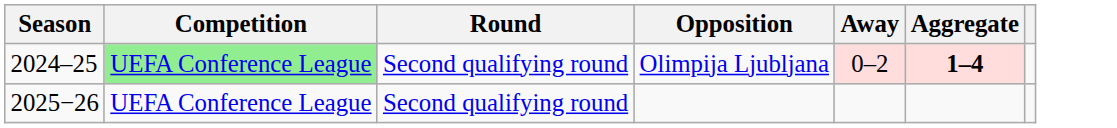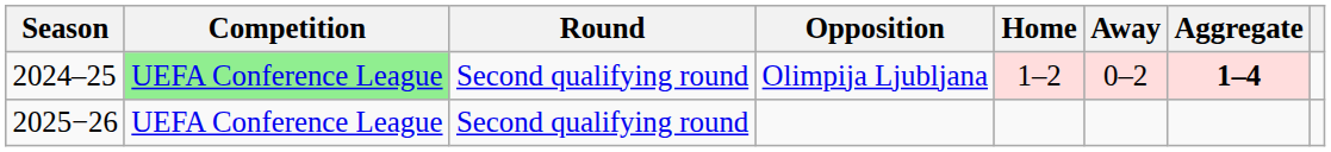 <table class="wikitable">
 <tr>
 <th scope=col>Season</th>
 <th scope=col>Competition</th>
 <th scope=col>Round</th>
 <th scope=col>Opposition</th>
+<th scope=col>Home</th>
 <th scope=col>Away</th>
 <th scope=col>Aggregate</th>
 <th scope=col></th>
 </tr>
 <tr>
 <td>2024–25</td>
 <td style="background: lightgreen;"><a href='#'>UEFA Conference League</a></td>
 <td><a href='#'>Second qualifying round</a></td>
 <td style="text-align:left"> <a href='#'>Olimpija Ljubljana</a></td>
+<td style="text-align:center" bgcolor="#FFDDDD">1–2</td>
 <td style="text-align:center" bgcolor="#FFDDDD">0–2</td>
 <td style="text-align:center" bgcolor="#FFDDDD"><strong>1–4</strong></td>
 <td></td>
 </tr>
 <tr>
 <td>2025−26</td>
 <td><a href='#'>UEFA Conference League</a></td>
 <td><a href='#'>Second qualifying round</a></td>
 <td></td>
 <td></td>
 <td></td>
 <td></td>
+<td></td>
 </tr>
 </table>
